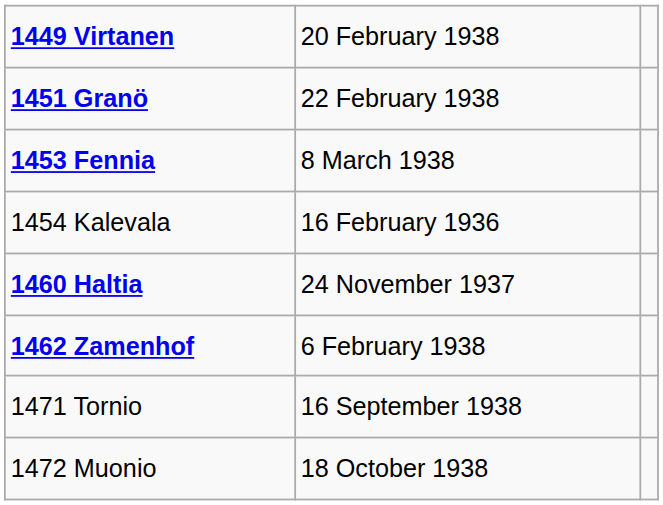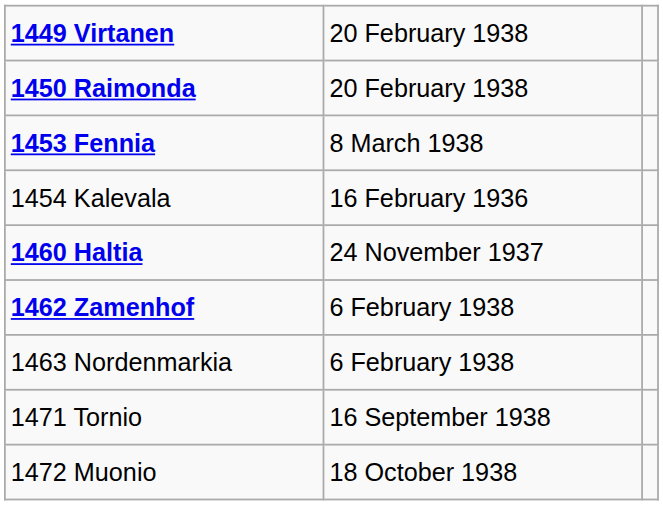 <table class="wikitable" style="font-size: 89%; float: left; width: 26em; margin-right: 1em; height: 280px">
 <tr>
 <td><strong><a href='#'>1449 Virtanen</a></strong></td>
 <td>20 February 1938</td>
 <td></td>
 </tr>
 <tr>
-<td><strong><a href='#'>1451 Granö</a></strong></td>
-<td>22 February 1938</td>
+<td><strong><a href='#'>1450 Raimonda</a></strong></td>
+<td>20 February 1938</td>
 <td></td>
 </tr>
 <tr>
 <td><strong><a href='#'>1453 Fennia</a></strong></td>
 <td>8 March 1938</td>
 <td></td>
 </tr>
 <tr>
 <td>1454 Kalevala</td>
 <td>16 February 1936</td>
 <td></td>
 </tr>
 <tr>
 <td><strong><a href='#'>1460 Haltia</a></strong></td>
 <td>24 November 1937</td>
 <td></td>
 </tr>
 <tr>
 <td><strong><a href='#'>1462 Zamenhof</a></strong></td>
 <td>6 February 1938</td>
 <td></td>
 </tr>
 <tr>
+<td>1463 Nordenmarkia</td>
+<td>6 February 1938</td>
+<td></td>
+</tr>
+<tr>
 <td>1471 Tornio</td>
 <td>16 September 1938</td>
 <td></td>
 </tr>
 <tr>
 <td>1472 Muonio</td>
 <td>18 October 1938</td>
 <td></td>
 </tr>
 </table>
